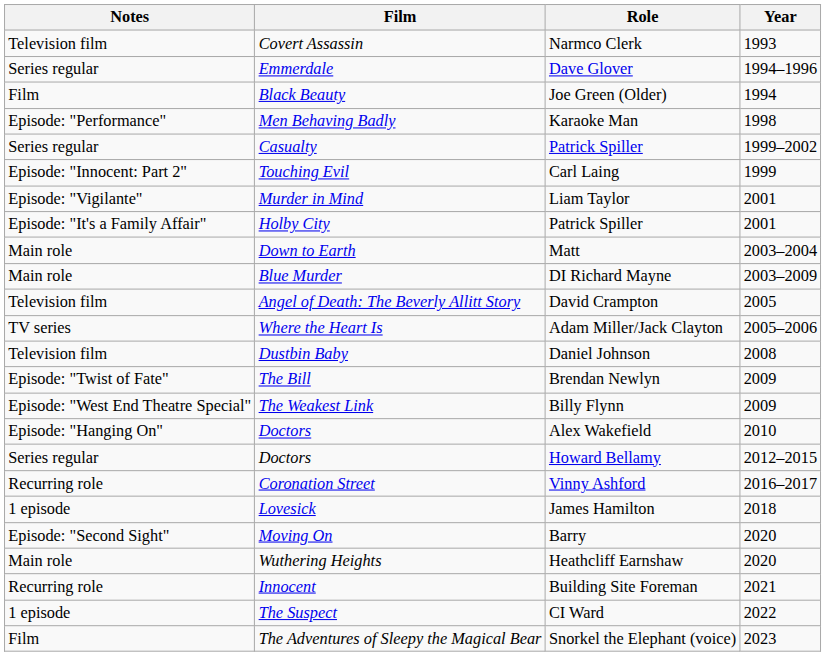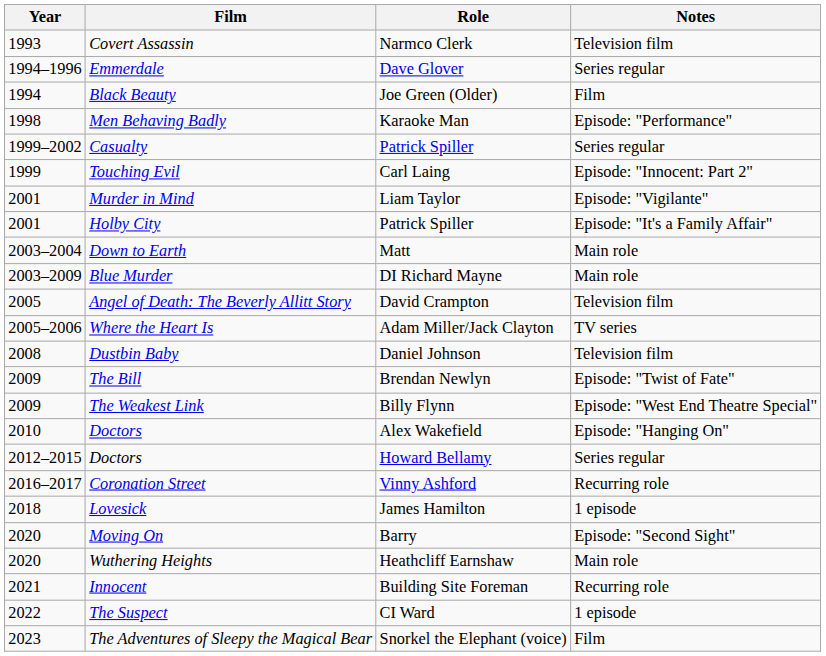 <table class="wikitable">
 <tr>
-<th>Notes</th>
+<th>Year</th>
 <th>Film</th>
 <th>Role</th>
-<th>Year</th>
+<th>Notes</th>
 </tr>
 <tr>
-<td>Television film</td>
+<td>1993</td>
 <td><em>Covert Assassin</em></td>
 <td>Narmco Clerk</td>
-<td>1993</td>
+<td>Television film</td>
 </tr>
 <tr>
-<td>Series regular</td>
+<td>1994–1996</td>
 <td><em><a href='#'>Emmerdale</a></em></td>
 <td><a href='#'>Dave Glover</a></td>
-<td>1994–1996</td>
+<td>Series regular</td>
 </tr>
 <tr>
-<td>Film</td>
+<td>1994</td>
 <td><em><a href='#'>Black Beauty</a></em></td>
 <td>Joe Green (Older)</td>
-<td>1994</td>
+<td>Film</td>
 </tr>
 <tr>
-<td>Episode: "Performance"</td>
+<td>1998</td>
 <td><em><a href='#'>Men Behaving Badly</a></em></td>
 <td>Karaoke Man</td>
-<td>1998</td>
+<td>Episode: "Performance"</td>
 </tr>
 <tr>
-<td>Series regular</td>
+<td>1999–2002</td>
 <td><em><a href='#'>Casualty</a></em></td>
 <td><a href='#'>Patrick Spiller</a></td>
-<td>1999–2002</td>
+<td>Series regular</td>
 </tr>
 <tr>
-<td>Episode: "Innocent: Part 2"</td>
+<td>1999</td>
 <td><em><a href='#'>Touching Evil</a></em></td>
 <td>Carl Laing</td>
-<td>1999</td>
+<td>Episode: "Innocent: Part 2"</td>
 </tr>
 <tr>
-<td>Episode: "Vigilante"</td>
+<td>2001</td>
 <td><em><a href='#'>Murder in Mind</a></em></td>
 <td>Liam Taylor</td>
-<td>2001</td>
+<td>Episode: "Vigilante"</td>
 </tr>
 <tr>
-<td>Episode: "It's a Family Affair"</td>
+<td>2001</td>
 <td><em><a href='#'>Holby City</a></em></td>
 <td>Patrick Spiller</td>
-<td>2001</td>
+<td>Episode: "It's a Family Affair"</td>
 </tr>
 <tr>
-<td>Main role</td>
+<td>2003–2004</td>
 <td><em><a href='#'>Down to Earth</a></em></td>
 <td>Matt</td>
-<td>2003–2004</td>
+<td>Main role</td>
 </tr>
 <tr>
-<td>Main role</td>
+<td>2003–2009</td>
 <td><em><a href='#'>Blue Murder</a></em></td>
 <td>DI Richard Mayne</td>
-<td>2003–2009</td>
+<td>Main role</td>
 </tr>
 <tr>
-<td>Television film</td>
+<td>2005</td>
 <td><em><a href='#'>Angel of Death: The Beverly Allitt Story</a></em></td>
 <td>David Crampton</td>
-<td>2005</td>
+<td>Television film</td>
 </tr>
 <tr>
-<td>TV series</td>
+<td>2005–2006</td>
 <td><em><a href='#'>Where the Heart Is</a></em></td>
 <td>Adam Miller/Jack Clayton</td>
-<td>2005–2006</td>
+<td>TV series</td>
 </tr>
 <tr>
-<td>Television film</td>
+<td>2008</td>
 <td><em><a href='#'>Dustbin Baby</a></em></td>
 <td>Daniel Johnson</td>
-<td>2008</td>
+<td>Television film</td>
 </tr>
 <tr>
-<td>Episode: "Twist of Fate"</td>
+<td>2009</td>
 <td><em><a href='#'>The Bill</a></em></td>
 <td>Brendan Newlyn</td>
-<td>2009</td>
+<td>Episode: "Twist of Fate"</td>
 </tr>
 <tr>
-<td>Episode: "West End Theatre Special"</td>
+<td>2009</td>
 <td><em><a href='#'>The Weakest Link</a></em></td>
 <td>Billy Flynn</td>
-<td>2009</td>
+<td>Episode: "West End Theatre Special"</td>
 </tr>
 <tr>
-<td>Episode: "Hanging On"</td>
+<td>2010</td>
 <td><em><a href='#'>Doctors</a></em></td>
 <td>Alex Wakefield</td>
-<td>2010</td>
+<td>Episode: "Hanging On"</td>
 </tr>
 <tr>
-<td>Series regular</td>
+<td>2012–2015</td>
 <td><em>Doctors</em></td>
 <td><a href='#'>Howard Bellamy</a></td>
-<td>2012–2015</td>
+<td>Series regular</td>
 </tr>
 <tr>
-<td>Recurring role</td>
+<td>2016–2017</td>
 <td><em><a href='#'>Coronation Street</a></em></td>
 <td><a href='#'>Vinny Ashford</a></td>
-<td>2016–2017</td>
+<td>Recurring role</td>
 </tr>
 <tr>
-<td>1 episode</td>
+<td>2018</td>
 <td><em><a href='#'>Lovesick</a></em></td>
 <td>James Hamilton</td>
-<td>2018</td>
+<td>1 episode</td>
 </tr>
 <tr>
-<td>Episode: "Second Sight"</td>
+<td>2020</td>
 <td><em><a href='#'>Moving On</a></em></td>
 <td>Barry</td>
-<td>2020</td>
+<td>Episode: "Second Sight"</td>
 </tr>
 <tr>
-<td>Main role</td>
+<td>2020</td>
 <td><em>Wuthering Heights</em></td>
 <td>Heathcliff Earnshaw</td>
-<td>2020</td>
+<td>Main role</td>
 </tr>
 <tr>
-<td>Recurring role</td>
+<td>2021</td>
 <td><em><a href='#'>Innocent</a></em></td>
 <td>Building Site Foreman</td>
-<td>2021</td>
+<td>Recurring role</td>
 </tr>
 <tr>
-<td>1 episode</td>
+<td>2022</td>
 <td><em><a href='#'>The Suspect</a></em></td>
 <td>CI Ward</td>
-<td>2022</td>
+<td>1 episode</td>
 </tr>
 <tr>
-<td>Film</td>
+<td>2023</td>
 <td><em>The Adventures of Sleepy the Magical Bear</em></td>
 <td>Snorkel the Elephant (voice)</td>
-<td>2023</td>
+<td>Film</td>
 </tr>
 </table>
